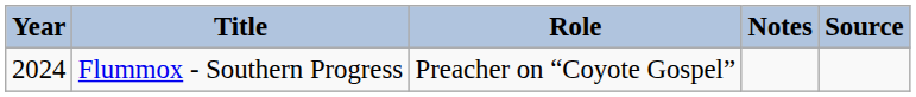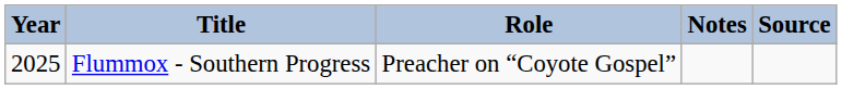 <table class="wikitable sortable plainrowheaders">
 <tr>
 <th style="background:#b0c4de;">Year </th>
 <th style="background:#b0c4de;">Title</th>
 <th style="background:#b0c4de;">Role </th>
 <th style="background:#b0c4de;" class="unsortable">Notes </th>
 <th style="background:#b0c4de;" class="unsortable">Source</th>
 </tr>
 <tr>
-<td>2024</td>
+<td>2025</td>
 <td><a href='#'> Flummox</a> - Southern Progress</td>
 <td>Preacher on “Coyote Gospel”</td>
 <td></td>
 <td></td>
 </tr>
 </table>
